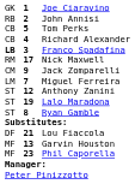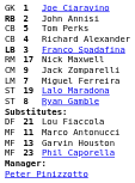 <table style="font-size: 90%" cellspacing="0" cellpadding="0">
 <tr>
 <th width="25"></th>
 <th width="25"></th>
 </tr>
 <tr>
 <td>GK</td>
 <td><strong>1</strong></td>
 <td> <a href='#'>Joe Ciaravino</a></td>
 <td></td>
 <td></td>
 </tr>
 <tr>
-<td>RB</td>
+<td><strong>RB</strong></td>
 <td><strong>2</strong></td>
 <td>John Annisi</td>
 </tr>
 <tr>
 <td>CB</td>
 <td><strong>5</strong></td>
 <td> Tom Perks </td>
 </tr>
 <tr>
 <td>CB</td>
 <td><strong>4</strong></td>
 <td> Richard Alexander </td>
 </tr>
 <tr>
 <td><strong>LB</strong></td>
 <td><strong>3</strong></td>
 <td> <a href='#'>Franco Spadafina</a></td>
 </tr>
 <tr>
 <td>RM</td>
 <td><strong>17</strong></td>
 <td>Nick Maxwell</td>
 <td></td>
 <td></td>
 </tr>
 <tr>
 <td>CM</td>
 <td><strong>9</strong></td>
 <td>Jack Zomparelli</td>
 <td></td>
 <td></td>
 </tr>
 <tr>
 <td>LM</td>
 <td><strong>7</strong></td>
 <td>Miguel Ferreira</td>
 <td></td>
 <td></td>
 </tr>
 <tr>
 <td>ST</td>
-<td><strong>12</strong></td>
-<td>Anthony Zanini</td>
-<td></td>
-<td></td>
-</tr>
-<tr>
-<td>ST</td>
 <td><strong>19</strong></td>
 <td> <a href='#'>Lalo Maradona</a></td>
 <td></td>
 <td></td>
 </tr>
 <tr>
 <td>ST</td>
 <td><strong>8</strong></td>
 <td> <a href='#'>Ryan Gamble</a></td>
 <td></td>
 <td></td>
 </tr>
 <tr>
 <td colspan=3><strong>Substitutes:</strong></td>
 </tr>
 <tr>
 <td>DF</td>
 <td><strong>21</strong></td>
 <td>Lou Fiaccola</td>
 <td></td>
 <td></td>
 </tr>
 <tr>
 <td>MF</td>
+<td><strong>11</strong></td>
+<td> Marco Antonucci</td>
+<td></td>
+<td></td>
+</tr>
+<tr>
+<td>MF</td>
 <td><strong>13</strong></td>
 <td>Garvin Houston</td>
 <td></td>
 <td></td>
 </tr>
 <tr>
 <td>MF</td>
 <td><strong>23</strong></td>
 <td> <a href='#'>Phil Caporella</a></td>
 <td></td>
 <td></td>
 </tr>
 <tr>
 <td colspan=3><strong>Manager:</strong></td>
 </tr>
 <tr>
 <td colspan=4> <a href='#'>Peter Pinizzotto</a></td>
 </tr>
 </table>
